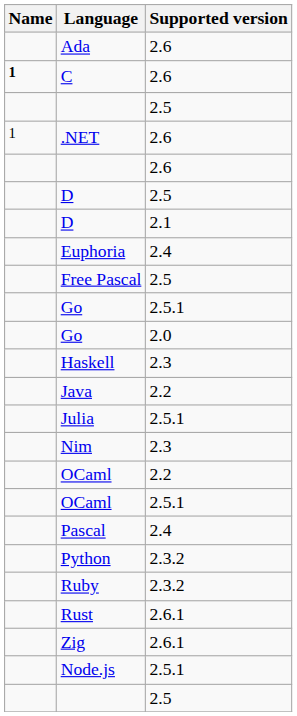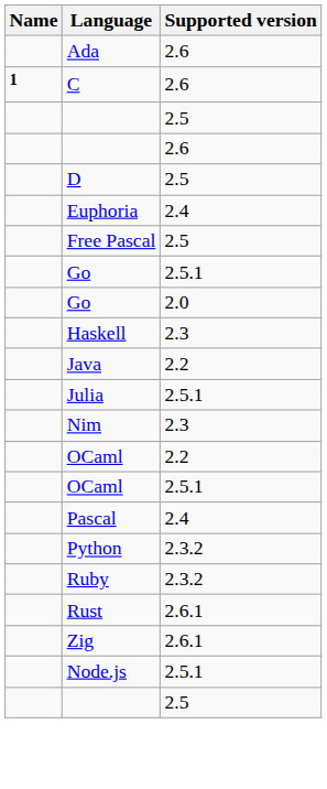 <table class="wikitable collapsible">
 <tr>
 <th>Name</th>
 <th>Language</th>
 <th>Supported version</th>
 </tr>
 <tr>
 <td></td>
 <td><a href='#'>Ada</a></td>
 <td>2.6</td>
 </tr>
 <tr>
 <td><strong><sup>1</sup></strong></td>
 <td><a href='#'>C</a></td>
 <td>2.6</td>
 </tr>
 <tr>
 <td></td>
 <td></td>
 <td>2.5</td>
 </tr>
 <tr>
-<td><sup>1</sup></td>
-<td><a href='#'>.NET</a></td>
-<td>2.6</td>
-</tr>
-<tr>
 <td></td>
 <td></td>
 <td>2.6</td>
 </tr>
 <tr>
 <td></td>
 <td><a href='#'>D</a></td>
 <td>2.5</td>
-</tr>
-<tr>
-<td></td>
-<td><a href='#'>D</a></td>
-<td>2.1</td>
 </tr>
 <tr>
 <td></td>
 <td><a href='#'>Euphoria</a></td>
 <td>2.4</td>
 </tr>
 <tr>
 <td></td>
 <td><a href='#'>Free Pascal</a></td>
 <td>2.5</td>
 </tr>
 <tr>
 <td></td>
 <td><a href='#'>Go</a></td>
 <td>2.5.1</td>
 </tr>
 <tr>
 <td></td>
 <td><a href='#'>Go</a></td>
 <td>2.0</td>
 </tr>
 <tr>
 <td></td>
 <td><a href='#'>Haskell</a></td>
 <td>2.3</td>
 </tr>
 <tr>
 <td></td>
 <td><a href='#'>Java</a></td>
 <td>2.2<br></td>
 </tr>
 <tr>
 <td> </td>
 <td><a href='#'>Julia</a></td>
 <td>2.5.1</td>
 </tr>
 <tr>
 <td></td>
 <td><a href='#'>Nim</a></td>
 <td>2.3</td>
 </tr>
 <tr>
 <td></td>
 <td><a href='#'>OCaml</a></td>
 <td>2.2</td>
 </tr>
 <tr>
 <td></td>
 <td><a href='#'>OCaml</a></td>
 <td>2.5.1</td>
 </tr>
 <tr>
 <td></td>
 <td><a href='#'>Pascal</a></td>
 <td>2.4</td>
 </tr>
 <tr>
 <td></td>
 <td><a href='#'>Python</a></td>
 <td>2.3.2</td>
 </tr>
 <tr>
 <td> </td>
 <td><a href='#'>Ruby</a></td>
 <td>2.3.2</td>
 </tr>
 <tr>
 <td></td>
 <td><a href='#'>Rust</a></td>
 <td>2.6.1</td>
 </tr>
 <tr>
 <td></td>
 <td><a href='#'>Zig</a></td>
 <td>2.6.1</td>
 </tr>
 <tr>
 <td></td>
 <td><a href='#'>Node.js</a></td>
 <td>2.5.1</td>
 </tr>
 <tr>
 <td></td>
 <td></td>
 <td>2.5</td>
 </tr>
 </table>
